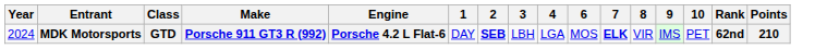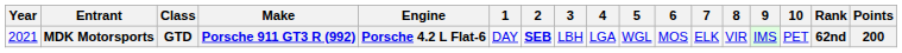 <table class="wikitable" style="text-align:center; font-size:90%">
 <tr>
 <th>Year</th>
 <th>Entrant</th>
 <th>Class</th>
 <th>Make</th>
 <th>Engine</th>
 <th>1</th>
 <th>2</th>
 <th>3</th>
 <th>4</th>
+<th>5</th>
 <th>6</th>
 <th>7</th>
 <th>8</th>
 <th>9</th>
 <th>10</th>
 <th>Rank</th>
 <th>Points</th>
 </tr>
 <tr>
-<td><a href='#'>2024</a></td>
+<td><a href='#'>2021</a></td>
 <th>MDK Motorsports</th>
 <th>GTD</th>
 <th><a href='#'>Porsche 911 GT3 R (992)</a></th>
 <th><a href='#'>Porsche</a> 4.2 L Flat-6</th>
 <td><a href='#'>DAY</a></td>
 <td><strong><a href='#'>SEB</a></strong></td>
 <td><a href='#'>LBH</a></td>
 <td><a href='#'>LGA</a></td>
+<td><a href='#'>WGL</a></td>
 <td><a href='#'>MOS</a></td>
-<td><strong><a href='#'>ELK</a></strong></td>
+<td><a href='#'>ELK</a></td>
 <td><a href='#'>VIR</a></td>
 <td style=background:#DFFFDF><a href='#'>IMS</a><br></td>
 <td><a href='#'>PET</a></td>
 <th>62nd</th>
-<th>210</th>
+<th>200</th>
 </tr>
 </table>
